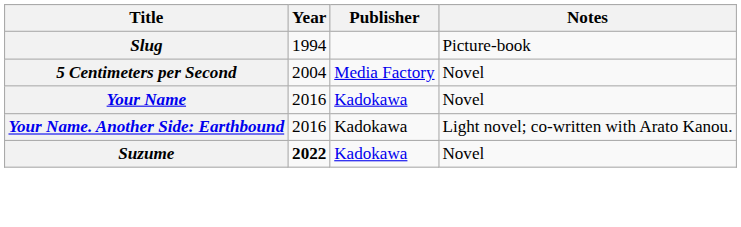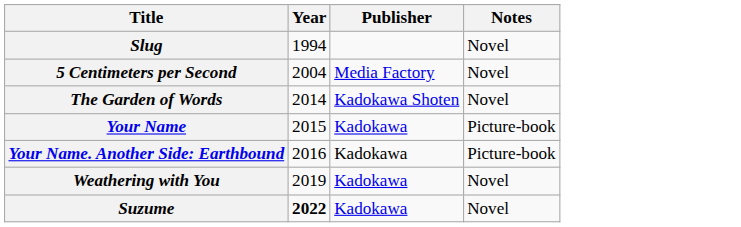 <table class="wikitable plainrowheaders sortable">
 <tr style="background:#ccc; text-align:center;">
 <th scope="col">Title</th>
 <th scope="col">Year</th>
 <th scope="col">Publisher</th>
 <th scope="col">Notes</th>
 </tr>
 <tr>
 <th scope="row"><em>Slug</em></th>
 <td style="text-align:center;">1994</td>
 <td></td>
-<td>Picture-book</td>
+<td>Novel</td>
 </tr>
 <tr>
 <th scope="row"><em>5 Centimeters per Second</em></th>
 <td style="text-align:center;">2004</td>
 <td><a href='#'>Media Factory</a></td>
 <td>Novel</td>
 </tr>
 <tr>
+<th scope="row"><em>The Garden of Words</em></th>
+<td style="text-align:center;">2014</td>
+<td><a href='#'>Kadokawa Shoten</a></td>
+<td>Novel</td>
+</tr>
+<tr>
 <th scope="row"><em><a href='#'>Your Name</a></em></th>
-<td style="text-align:center;">2016</td>
+<td style="text-align:center;">2015</td>
 <td><a href='#'>Kadokawa</a></td>
-<td>Novel</td>
+<td>Picture-book</td>
 </tr>
 <tr>
 <th scope="row"><em><a href='#'>Your Name. Another Side: Earthbound</a></em></th>
 <td style="text-align:center;">2016</td>
 <td>Kadokawa</td>
-<td>Light novel; co-written with Arato Kanou.</td>
+<td>Picture-book</td>
+</tr>
+<tr>
+<th scope="row"><em>Weathering with You</em></th>
+<td style="text-align:center;">2019</td>
+<td><a href='#'>Kadokawa</a></td>
+<td>Novel</td>
 </tr>
 <tr>
 <th scope="row"><em>Suzume</em></th>
 <td style="text-align:center;"><strong>2022</strong></td>
 <td><a href='#'>Kadokawa</a></td>
 <td>Novel</td>
 </tr>
 </table>
